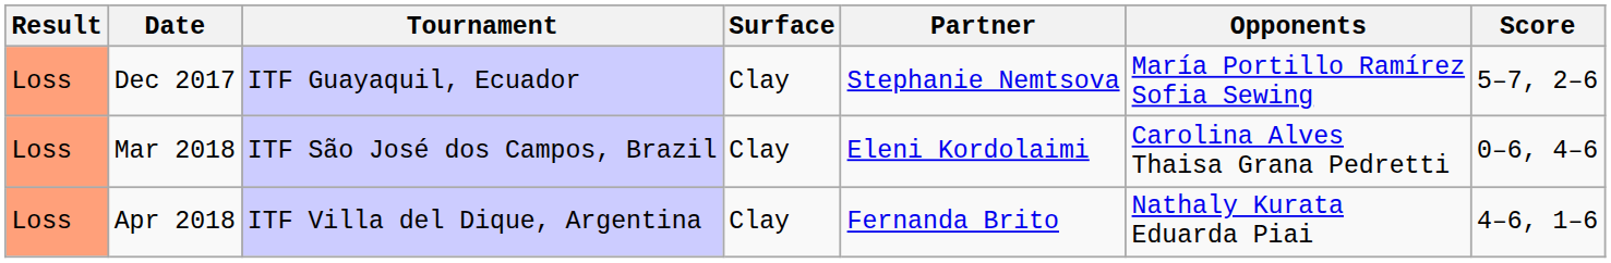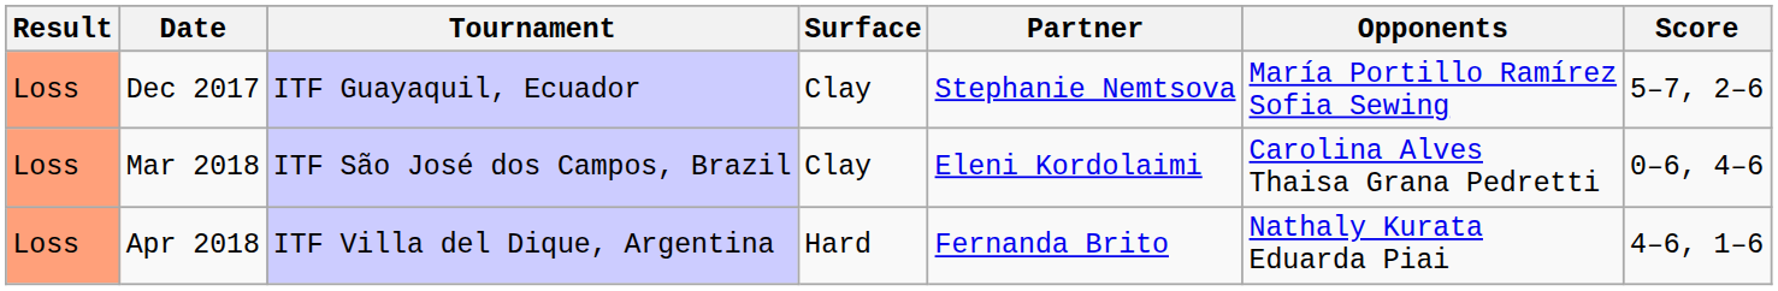 <table class="sortable wikitable">
 <tr>
 <th>Result</th>
 <th>Date</th>
 <th>Tournament</th>
 <th>Surface</th>
 <th>Partner</th>
 <th>Opponents</th>
 <th class="unsortable">Score</th>
 </tr>
 <tr>
 <td style="background:#ffa07a;">Loss</td>
 <td>Dec 2017</td>
 <td bgcolor=#ccf>ITF Guayaquil, Ecuador</td>
 <td>Clay</td>
 <td> <a href='#'>Stephanie Nemtsova</a></td>
 <td> <a href='#'>María Portillo Ramírez</a> <br>  <a href='#'>Sofia Sewing</a></td>
 <td>5–7, 2–6</td>
 </tr>
 <tr>
 <td style="background:#ffa07a;">Loss</td>
 <td>Mar 2018</td>
 <td bgcolor=#ccf>ITF São José dos Campos, Brazil</td>
 <td>Clay</td>
 <td> <a href='#'>Eleni Kordolaimi</a></td>
 <td> <a href='#'>Carolina Alves</a> <br>  Thaisa Grana Pedretti</td>
 <td>0–6, 4–6</td>
 </tr>
 <tr>
 <td style="background:#ffa07a;">Loss</td>
 <td>Apr 2018</td>
 <td bgcolor=#ccf>ITF Villa del Dique, Argentina</td>
-<td>Clay</td>
+<td>Hard</td>
 <td> <a href='#'>Fernanda Brito</a></td>
 <td> <a href='#'>Nathaly Kurata</a> <br>  Eduarda Piai</td>
 <td>4–6, 1–6</td>
 </tr>
 </table>
